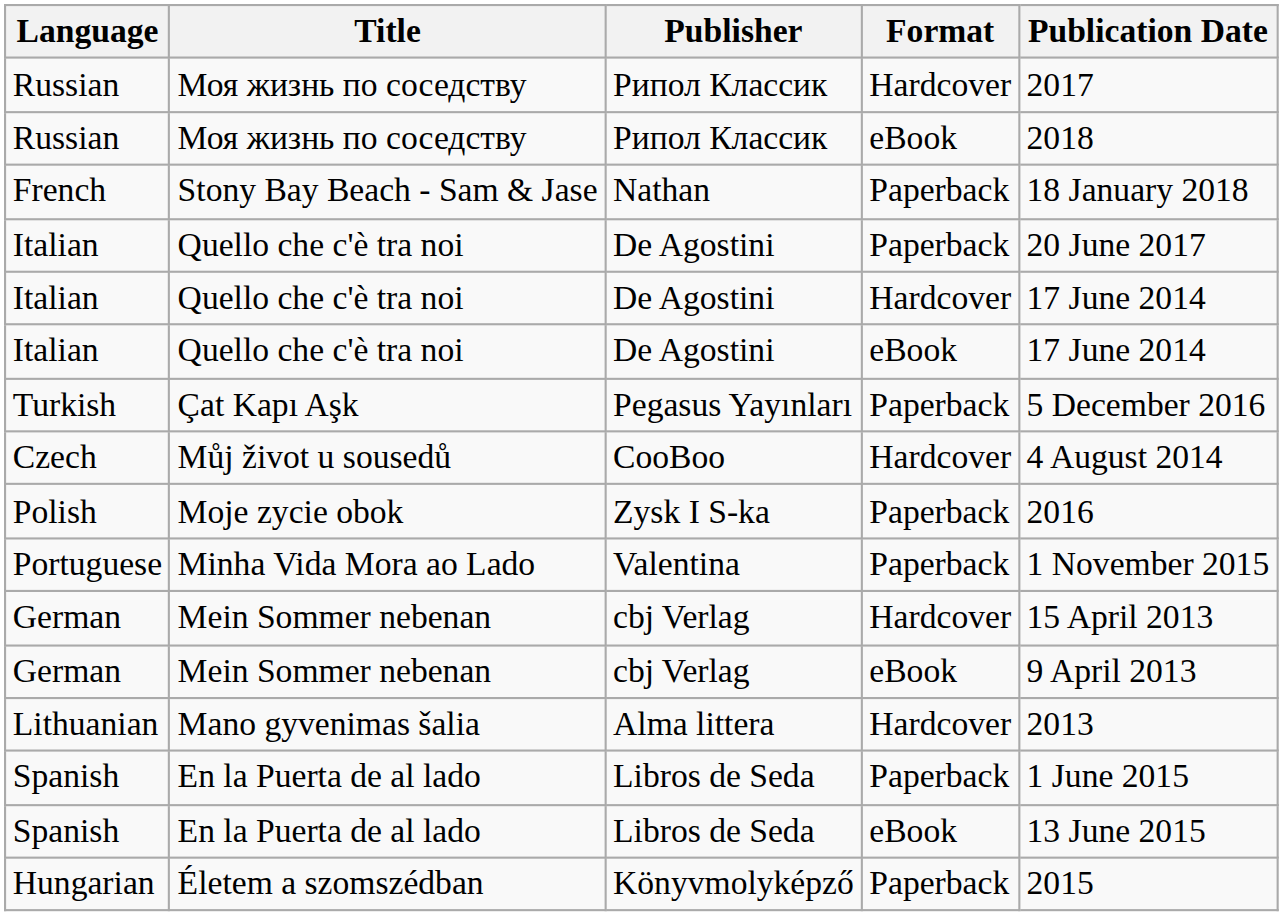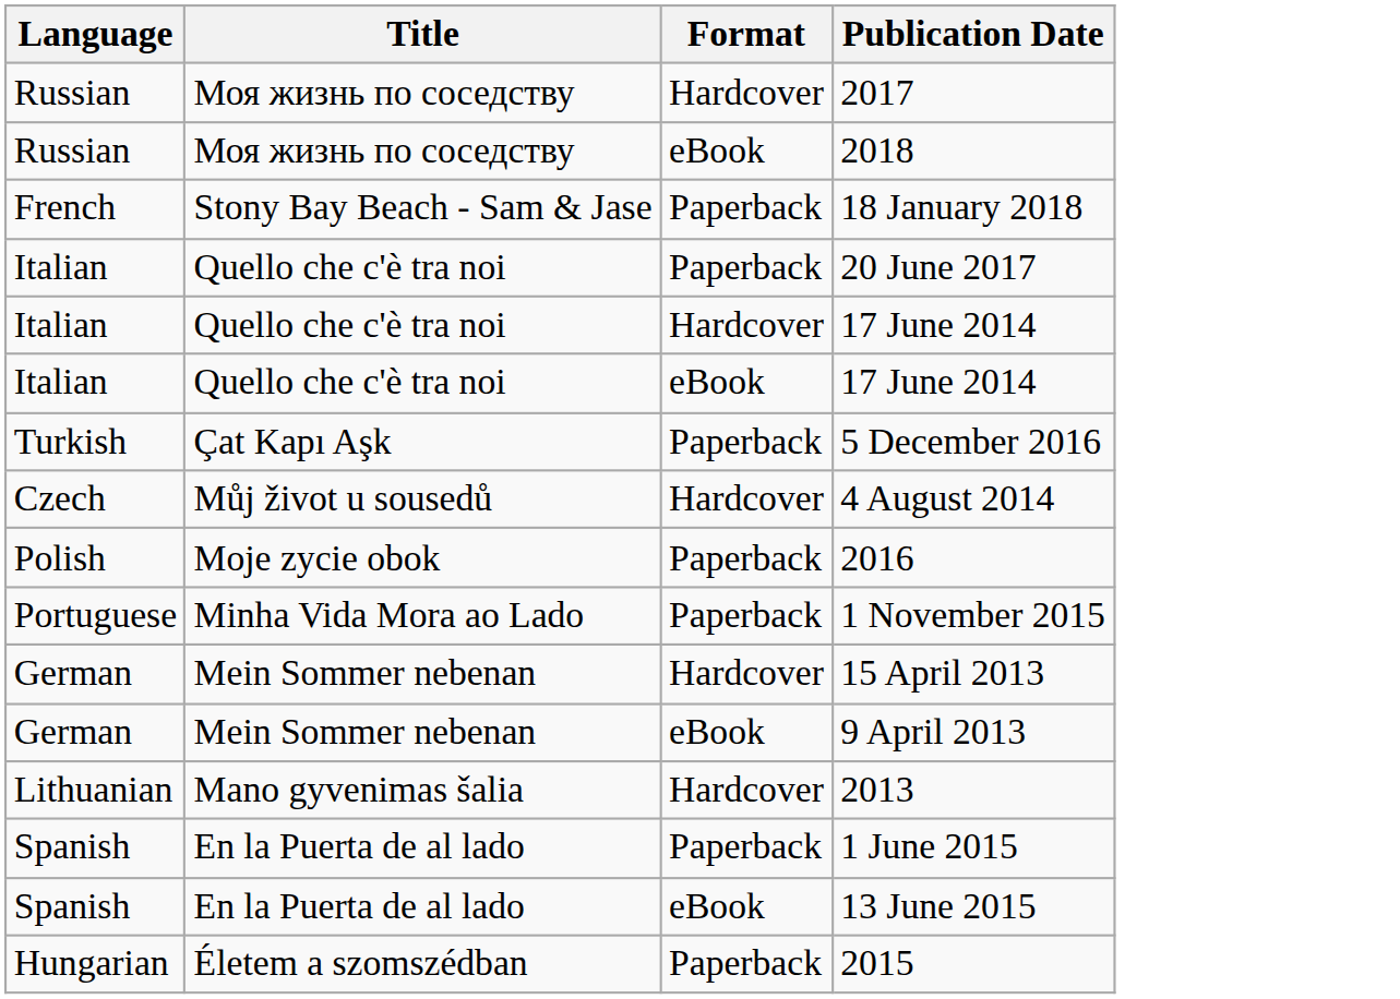 <table class="wikitable">
 <tr>
 <th>Language</th>
 <th>Title</th>
-<th>Publisher</th>
 <th>Format</th>
 <th>Publication Date</th>
 </tr>
 <tr>
 <td>Russian</td>
 <td>Моя жизнь по соседству</td>
-<td>Рипол Классик</td>
 <td>Hardcover</td>
 <td>2017</td>
 </tr>
 <tr>
 <td>Russian</td>
 <td>Моя жизнь по соседству</td>
-<td>Рипол Классик</td>
 <td>eBook</td>
 <td>2018</td>
 </tr>
 <tr>
 <td>French</td>
 <td>Stony Bay Beach - Sam & Jase</td>
-<td>Nathan</td>
 <td>Paperback</td>
 <td>18 January 2018</td>
 </tr>
 <tr>
 <td>Italian</td>
 <td>Quello che c'è tra noi</td>
-<td>De Agostini</td>
 <td>Paperback</td>
 <td>20 June 2017</td>
 </tr>
 <tr>
 <td>Italian</td>
 <td>Quello che c'è tra noi</td>
-<td>De Agostini</td>
 <td>Hardcover</td>
 <td>17 June 2014</td>
 </tr>
 <tr>
 <td>Italian</td>
 <td>Quello che c'è tra noi</td>
-<td>De Agostini</td>
 <td>eBook</td>
 <td>17 June 2014</td>
 </tr>
 <tr>
 <td>Turkish</td>
 <td>Çat Kapı Aşk</td>
-<td>Pegasus Yayınları</td>
 <td>Paperback</td>
 <td>5 December 2016</td>
 </tr>
 <tr>
 <td>Czech</td>
 <td>Můj život u sousedů</td>
-<td>CooBoo</td>
 <td>Hardcover</td>
 <td>4 August 2014</td>
 </tr>
 <tr>
 <td>Polish</td>
 <td>Moje zycie obok</td>
-<td>Zysk I S-ka</td>
 <td>Paperback</td>
 <td>2016</td>
 </tr>
 <tr>
 <td>Portuguese</td>
 <td>Minha Vida Mora ao Lado</td>
-<td>Valentina</td>
 <td>Paperback</td>
 <td>1 November 2015</td>
 </tr>
 <tr>
 <td>German</td>
 <td>Mein Sommer nebenan</td>
-<td>cbj Verlag</td>
 <td>Hardcover</td>
 <td>15 April 2013</td>
 </tr>
 <tr>
 <td>German</td>
 <td>Mein Sommer nebenan</td>
-<td>cbj Verlag</td>
 <td>eBook</td>
 <td>9 April 2013</td>
 </tr>
 <tr>
 <td>Lithuanian</td>
 <td>Mano gyvenimas šalia</td>
-<td>Alma littera</td>
 <td>Hardcover</td>
 <td>2013</td>
 </tr>
 <tr>
 <td>Spanish</td>
 <td>En la Puerta de al lado</td>
-<td>Libros de Seda</td>
 <td>Paperback</td>
 <td>1 June 2015</td>
 </tr>
 <tr>
 <td>Spanish</td>
 <td>En la Puerta de al lado</td>
-<td>Libros de Seda</td>
 <td>eBook</td>
 <td>13 June 2015</td>
 </tr>
 <tr>
 <td>Hungarian</td>
 <td>Életem a szomszédban</td>
-<td>Könyvmolyképző</td>
 <td>Paperback</td>
 <td>2015</td>
 </tr>
 </table>
